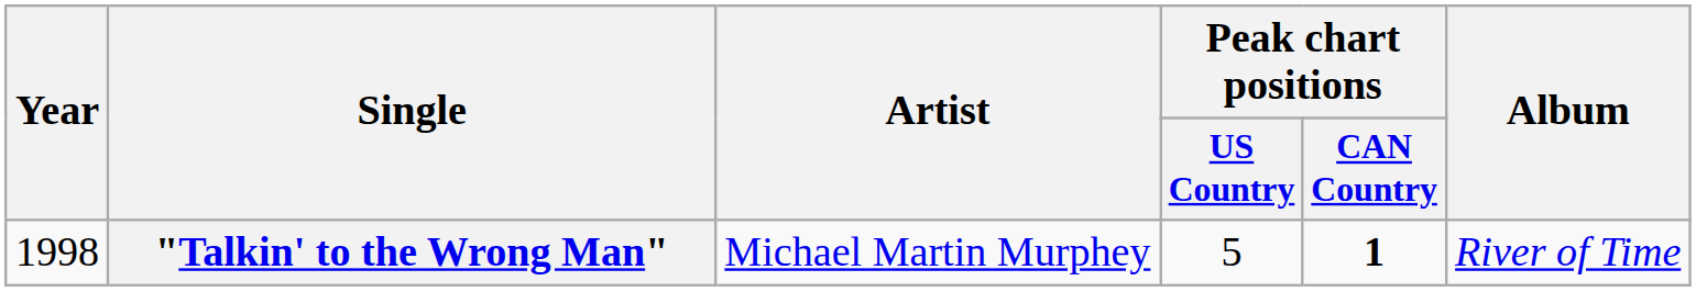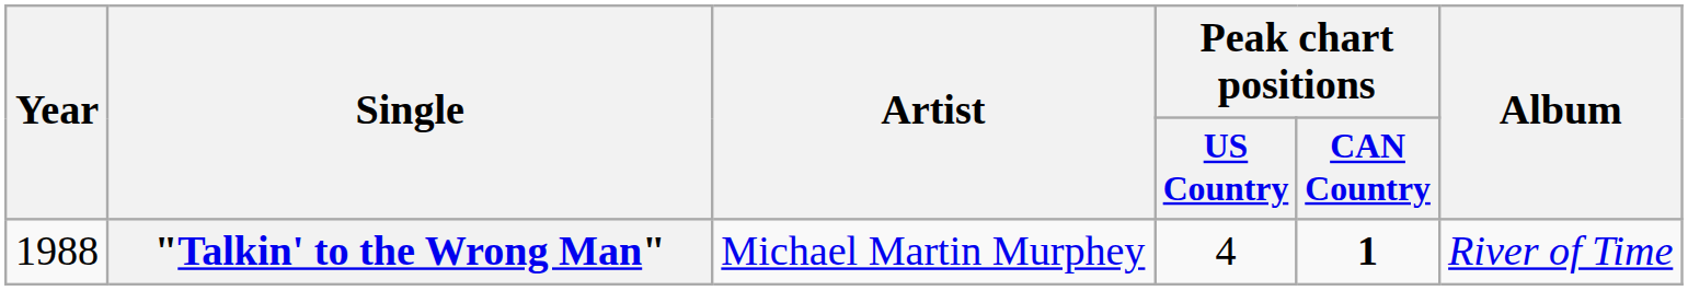 <table class="wikitable plainrowheaders" style="text-align:center;">
 <tr>
 <th rowspan="2">Year</th>
 <th rowspan="2" style="width:14em;">Single</th>
 <th rowspan="2">Artist</th>
 <th colspan="2">Peak chart<br>positions</th>
 <th rowspan="2">Album</th>
 </tr>
 <tr style="font-size:smaller;">
 <th style="width:45px;"><a href='#'>US Country</a></th>
 <th style="width:45px;"><a href='#'>CAN Country</a></th>
 </tr>
 <tr>
-<td>1998</td>
+<td>1988</td>
 <th scope="row">"<a href='#'>Talkin' to the Wrong Man</a>"</th>
 <td><a href='#'>Michael Martin Murphey</a></td>
-<td>5</td>
+<td>4</td>
 <td><strong>1</strong></td>
 <td style="text-align:left;"><em><a href='#'>River of Time</a></em></td>
 </tr>
 </table>
